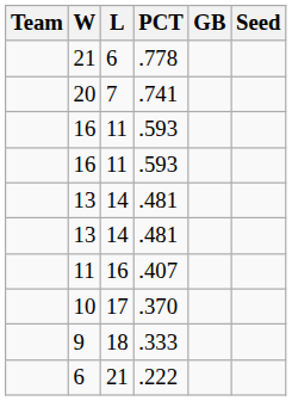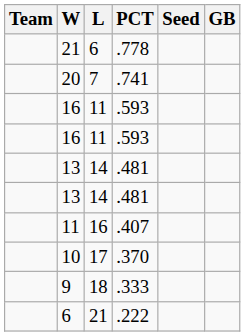 <table class=wikitable>
 <tr>
 <th>Team</th>
 <th>W</th>
 <th>L</th>
 <th>PCT</th>
+<th>Seed</th>
 <th>GB</th>
-<th>Seed</th>
 </tr>
 <tr>
 <td></td>
 <td>21</td>
 <td>6</td>
 <td>.778</td>
 <td></td>
 <td></td>
 </tr>
 <tr>
 <td></td>
 <td>20</td>
 <td>7</td>
 <td>.741</td>
 <td></td>
 <td></td>
 </tr>
 <tr>
 <td></td>
 <td>16</td>
 <td>11</td>
 <td>.593</td>
 <td></td>
 <td></td>
 </tr>
 <tr>
 <td></td>
 <td>16</td>
 <td>11</td>
 <td>.593</td>
 <td></td>
 <td></td>
 </tr>
 <tr>
 <td></td>
 <td>13</td>
 <td>14</td>
 <td>.481</td>
 <td></td>
 <td></td>
 </tr>
 <tr>
 <td></td>
 <td>13</td>
 <td>14</td>
 <td>.481</td>
 <td></td>
 <td></td>
 </tr>
 <tr>
 <td></td>
 <td>11</td>
 <td>16</td>
 <td>.407</td>
 <td></td>
 <td></td>
 </tr>
 <tr>
 <td></td>
 <td>10</td>
 <td>17</td>
 <td>.370</td>
 <td></td>
 <td></td>
 </tr>
 <tr>
 <td></td>
 <td>9</td>
 <td>18</td>
 <td>.333</td>
 <td></td>
 <td></td>
 </tr>
 <tr>
 <td></td>
 <td>6</td>
 <td>21</td>
 <td>.222</td>
 <td></td>
 <td></td>
 </tr>
 </table>
